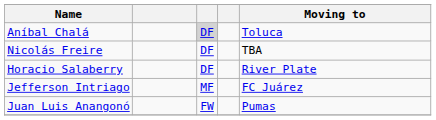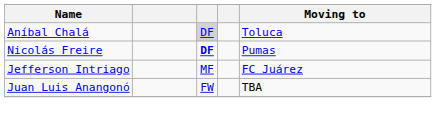 <table class="wikitable" style="text-align: center;">
 <tr>
 </tr>
 <tr>
 <th width=30% align="center">Name</th>
 <th width=15% align="center"></th>
 <th width=5% align="center"></th>
 <th width=5% align="center"></th>
 <th width=45% align="center">Moving to</th>
 </tr>
 <tr>
 <td align=left><a href='#'>Aníbal Chalá</a></td>
 <td></td>
 <td style="background: lightgrey;"><a href='#'>DF</a></td>
 <td></td>
 <td align=left><a href='#'>Toluca</a> </td>
 </tr>
 <tr>
 <td align=left><a href='#'>Nicolás Freire</a></td>
 <td></td>
-<td><a href='#'>DF</a></td>
+<td><strong><a href='#'>DF</a></strong></td>
 <td></td>
-<td align=left>TBA</td>
-</tr>
-<tr>
-<td align=left><a href='#'>Horacio Salaberry</a></td>
-<td></td>
-<td><a href='#'>DF</a></td>
-<td></td>
-<td align=left><a href='#'>River Plate</a> </td>
+<td align=left><a href='#'>Pumas</a> </td>
 </tr>
 <tr>
 <td align=left><a href='#'>Jefferson Intriago</a></td>
 <td></td>
 <td><a href='#'>MF</a></td>
 <td></td>
 <td align=left><a href='#'>FC Juárez</a> </td>
 </tr>
 <tr>
 <td align=left><a href='#'>Juan Luis Anangonó</a></td>
 <td></td>
 <td><a href='#'>FW</a></td>
 <td></td>
-<td align=left><a href='#'>Pumas</a> </td>
+<td align=left>TBA</td>
 </tr>
 <tr>
 </tr>
 </table>
